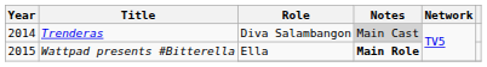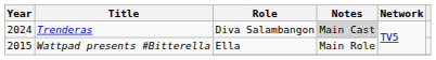 <table class="wikitable sortable">
 <tr>
 <th>Year</th>
 <th>Title</th>
 <th>Role</th>
 <th class="unsortable">Notes</th>
 <th>Network</th>
 <th class="unsortable"></th>
 </tr>
 <tr>
-<td>2014</td>
+<td>2024</td>
 <td><em><a href='#'>Trenderas</a></em></td>
 <td>Diva Salambangon</td>
 <td style="background: lightgrey;">Main Cast</td>
 <td rowspan="2"><a href='#'>TV5</a></td>
 <td style="text-align:center;"></td>
 </tr>
 <tr>
 <td rowspan="3">2015</td>
 <td rowspan="2"><em>Wattpad presents #Bitterella</em></td>
 <td>Ella</td>
-<td><strong>Main Role</strong></td>
+<td>Main Role</td>
 <td></td>
 </tr>
 <tr>
 </tr>
 </table>
